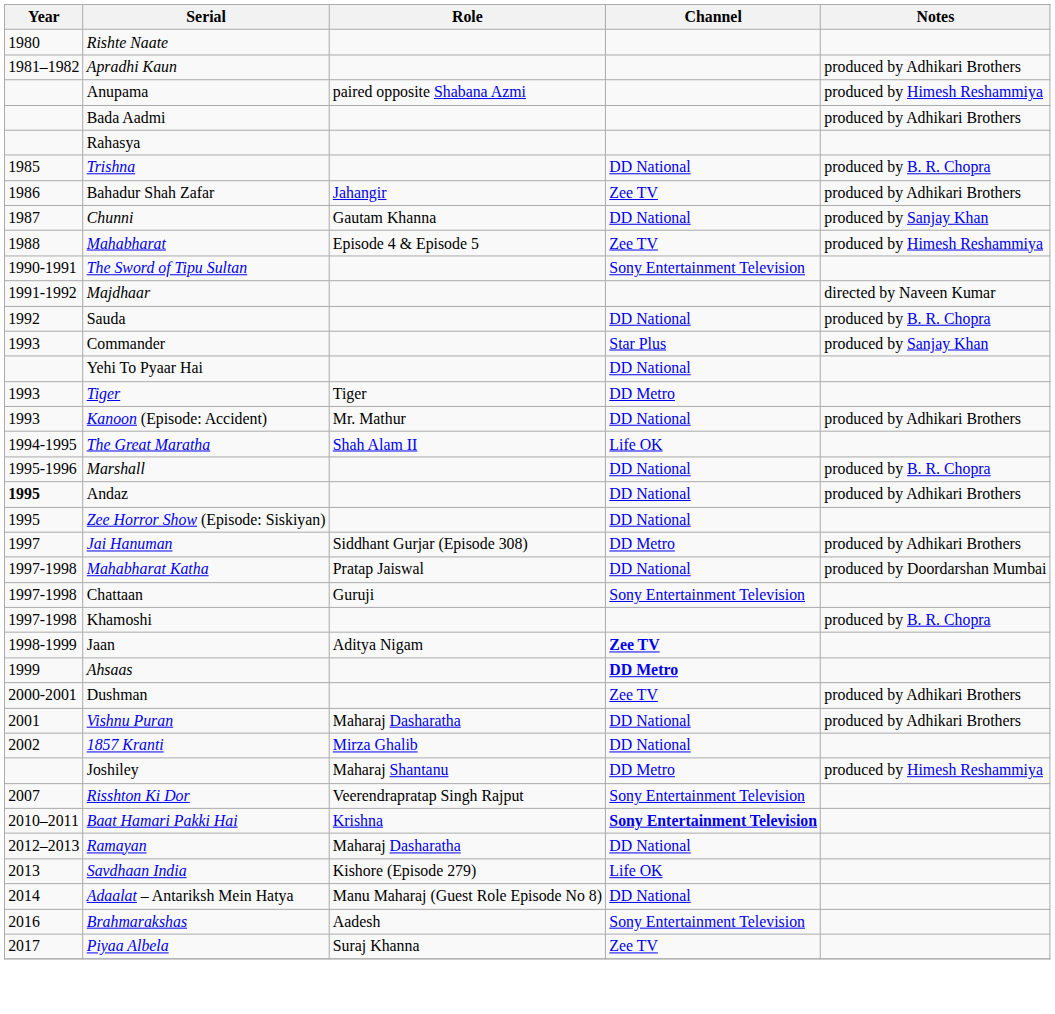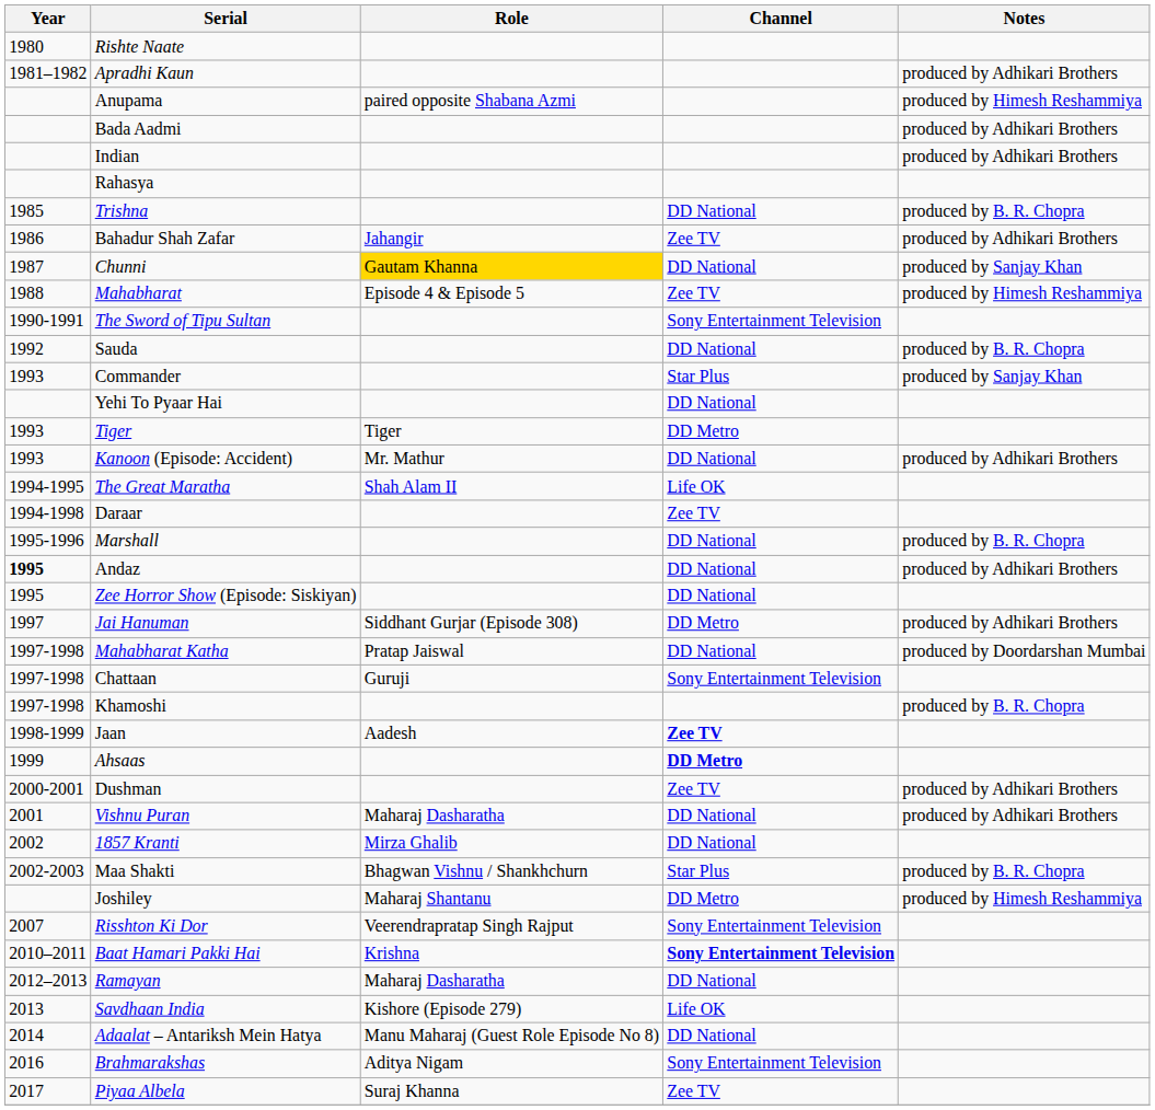 <table class="wikitable sortable">
 <tr>
 <th>Year</th>
 <th>Serial</th>
 <th>Role</th>
 <th>Channel</th>
 <th>Notes</th>
 </tr>
 <tr>
 <td>1980</td>
 <td><em>Rishte Naate</em></td>
 <td></td>
 <td></td>
 <td></td>
 </tr>
 <tr>
 <td>1981–1982</td>
 <td><em>Apradhi Kaun</em></td>
 <td></td>
 <td></td>
 <td>produced by Adhikari Brothers</td>
 </tr>
 <tr>
 <td></td>
 <td>Anupama</td>
 <td>paired opposite <a href='#'>Shabana Azmi</a></td>
 <td></td>
 <td>produced by <a href='#'>Himesh Reshammiya</a></td>
 </tr>
 <tr>
 <td></td>
 <td>Bada Aadmi</td>
 <td></td>
 <td></td>
 <td>produced by Adhikari Brothers</td>
 </tr>
 <tr>
 <td></td>
+<td>Indian</td>
+<td></td>
+<td></td>
+<td>produced by Adhikari Brothers</td>
+</tr>
+<tr>
+<td></td>
 <td>Rahasya</td>
 <td></td>
 <td></td>
 <td></td>
 </tr>
 <tr>
 <td>1985</td>
 <td><em><a href='#'>Trishna</a></em></td>
 <td></td>
 <td><a href='#'>DD National</a></td>
 <td>produced by <a href='#'>B. R. Chopra</a></td>
 </tr>
 <tr>
 <td>1986</td>
 <td>Bahadur Shah Zafar</td>
 <td><a href='#'>Jahangir</a></td>
 <td><a href='#'>Zee TV</a></td>
 <td>produced by Adhikari Brothers</td>
 </tr>
 <tr>
 <td>1987</td>
 <td><em>Chunni</em></td>
-<td>Gautam Khanna</td>
+<td style="background: gold;">Gautam Khanna</td>
 <td><a href='#'>DD National</a></td>
 <td>produced by <a href='#'>Sanjay Khan</a></td>
 </tr>
 <tr>
 <td>1988</td>
 <td><em><a href='#'>Mahabharat</a></em></td>
 <td>Episode 4 & Episode 5</td>
 <td><a href='#'>Zee TV</a></td>
 <td>produced by <a href='#'>Himesh Reshammiya</a></td>
 </tr>
 <tr>
 <td>1990-1991</td>
 <td><em><a href='#'>The Sword of Tipu Sultan</a></em></td>
 <td></td>
 <td><a href='#'>Sony Entertainment Television</a></td>
 <td></td>
-</tr>
-<tr>
-<td>1991-1992</td>
-<td><em>Majdhaar</em></td>
-<td></td>
-<td></td>
-<td>directed by Naveen Kumar</td>
 </tr>
 <tr>
 <td>1992</td>
 <td>Sauda</td>
 <td></td>
 <td><a href='#'>DD National</a></td>
 <td>produced by <a href='#'>B. R. Chopra</a></td>
 </tr>
 <tr>
 <td>1993</td>
 <td>Commander</td>
 <td></td>
 <td><a href='#'>Star Plus</a></td>
 <td>produced by <a href='#'>Sanjay Khan</a></td>
 </tr>
 <tr>
 <td></td>
 <td>Yehi To Pyaar Hai</td>
 <td></td>
 <td><a href='#'>DD National</a></td>
 <td></td>
 </tr>
 <tr>
 <td>1993</td>
 <td><em><a href='#'>Tiger</a></em></td>
 <td>Tiger</td>
 <td><a href='#'>DD Metro</a></td>
 <td></td>
 </tr>
 <tr>
 <td>1993</td>
 <td><em><a href='#'>Kanoon</a></em> (Episode: Accident)</td>
 <td>Mr. Mathur</td>
 <td><a href='#'>DD National</a></td>
 <td>produced by Adhikari Brothers</td>
 </tr>
 <tr>
 <td>1994-1995</td>
 <td><em> <a href='#'>The Great Maratha</a></em></td>
 <td><a href='#'>Shah Alam II</a></td>
 <td><a href='#'>Life OK</a></td>
+<td></td>
+</tr>
+<tr>
+<td>1994-1998</td>
+<td>Daraar</td>
+<td></td>
+<td><a href='#'>Zee TV</a></td>
 <td></td>
 </tr>
 <tr>
 <td>1995-1996</td>
 <td><em>Marshall</em></td>
 <td></td>
 <td><a href='#'>DD National</a></td>
 <td>produced by <a href='#'>B. R. Chopra</a></td>
 </tr>
 <tr>
 <td><strong>1995</strong></td>
 <td>Andaz</td>
 <td></td>
 <td><a href='#'>DD National</a></td>
 <td>produced by Adhikari Brothers</td>
 </tr>
 <tr>
 <td>1995</td>
 <td><em><a href='#'>Zee Horror Show</a></em> (Episode: Siskiyan)</td>
 <td></td>
 <td><a href='#'>DD National</a></td>
 <td></td>
 </tr>
 <tr>
 <td>1997</td>
 <td><em><a href='#'>Jai Hanuman</a></em></td>
 <td>Siddhant Gurjar (Episode 308)</td>
 <td><a href='#'>DD Metro</a></td>
 <td>produced by Adhikari Brothers</td>
 </tr>
 <tr>
 <td>1997-1998</td>
 <td><em><a href='#'>Mahabharat Katha</a></em></td>
 <td>Pratap Jaiswal</td>
 <td><a href='#'>DD National</a></td>
 <td>produced by Doordarshan Mumbai</td>
 </tr>
 <tr>
 <td>1997-1998</td>
 <td>Chattaan</td>
 <td>Guruji</td>
 <td><a href='#'>Sony Entertainment Television</a></td>
 <td></td>
 </tr>
 <tr>
 <td>1997-1998</td>
 <td>Khamoshi</td>
 <td></td>
 <td></td>
 <td>produced by <a href='#'>B. R. Chopra</a></td>
 </tr>
 <tr>
 <td>1998-1999</td>
 <td>Jaan</td>
-<td>Aditya Nigam</td>
+<td>Aadesh</td>
 <td><strong><a href='#'>Zee TV</a></strong></td>
 <td></td>
 </tr>
 <tr>
 <td>1999</td>
 <td><em>Ahsaas</em></td>
 <td></td>
 <td><strong><a href='#'>DD Metro</a></strong></td>
 <td></td>
 </tr>
 <tr>
 <td>2000-2001</td>
 <td>Dushman</td>
 <td></td>
 <td><a href='#'>Zee TV</a></td>
 <td>produced by Adhikari Brothers</td>
 </tr>
 <tr>
 <td>2001</td>
 <td><em><a href='#'>Vishnu Puran</a></em></td>
 <td>Maharaj <a href='#'>Dasharatha</a></td>
 <td><a href='#'>DD National</a></td>
 <td>produced by Adhikari Brothers</td>
 </tr>
 <tr>
 <td>2002</td>
 <td><em><a href='#'>1857 Kranti</a></em></td>
 <td><a href='#'>Mirza Ghalib</a></td>
 <td><a href='#'>DD National</a></td>
 <td></td>
+</tr>
+<tr>
+<td>2002-2003</td>
+<td>Maa Shakti</td>
+<td>Bhagwan <a href='#'>Vishnu</a> / Shankhchurn</td>
+<td><a href='#'>Star Plus</a></td>
+<td>produced by <a href='#'>B. R. Chopra</a></td>
 </tr>
 <tr>
 <td></td>
 <td>Joshiley</td>
 <td>Maharaj <a href='#'>Shantanu</a></td>
 <td><a href='#'>DD Metro</a></td>
 <td>produced by <a href='#'>Himesh Reshammiya</a></td>
 </tr>
 <tr>
 <td>2007</td>
 <td><em><a href='#'>Risshton Ki Dor</a></em></td>
 <td>Veerendrapratap Singh Rajput</td>
 <td><a href='#'>Sony Entertainment Television</a></td>
 <td></td>
 </tr>
 <tr>
 <td>2010–2011</td>
 <td><em><a href='#'>Baat Hamari Pakki Hai</a></em></td>
 <td><a href='#'>Krishna</a></td>
 <td><strong><a href='#'>Sony Entertainment Television</a></strong></td>
 <td></td>
 </tr>
 <tr>
 <td>2012–2013</td>
 <td><em><a href='#'>Ramayan</a></em> </td>
 <td>Maharaj <a href='#'>Dasharatha</a></td>
 <td><a href='#'>DD National</a></td>
 <td></td>
 </tr>
 <tr>
 <td>2013</td>
 <td><em><a href='#'>Savdhaan India</a></em></td>
 <td>Kishore (Episode 279)</td>
 <td><a href='#'>Life OK</a></td>
 <td></td>
 </tr>
 <tr>
 <td>2014</td>
 <td><em><a href='#'>Adaalat</a></em> – Antariksh Mein Hatya</td>
 <td>Manu Maharaj (Guest Role Episode No 8)</td>
 <td><a href='#'>DD National</a></td>
 <td></td>
 </tr>
 <tr>
 <td>2016</td>
 <td><em><a href='#'>Brahmarakshas</a></em></td>
-<td>Aadesh</td>
+<td>Aditya Nigam</td>
 <td><a href='#'>Sony Entertainment Television</a></td>
 <td></td>
 </tr>
 <tr>
 <td>2017</td>
 <td><em><a href='#'>Piyaa Albela</a></em></td>
 <td>Suraj Khanna</td>
 <td><a href='#'>Zee TV</a></td>
 <td></td>
 </tr>
 <tr>
 </tr>
 </table>
